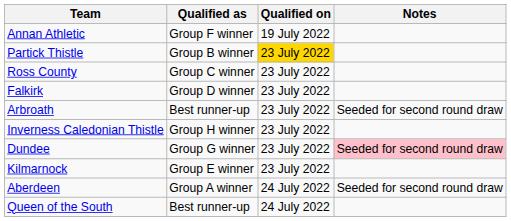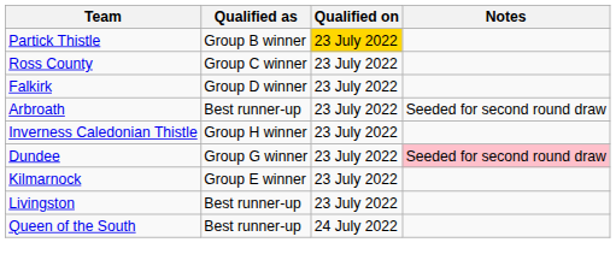 <table class="wikitable sortable" style="font-size: 95%;">
 <tr>
 <th>Team</th>
 <th>Qualified as</th>
 <th>Qualified on</th>
 <th>Notes</th>
-</tr>
-<tr>
-<td><a href='#'>Annan Athletic</a></td>
-<td>Group F winner</td>
-<td>19 July 2022</td>
-<td></td>
 </tr>
 <tr>
 <td><a href='#'>Partick Thistle</a></td>
 <td>Group B winner</td>
 <td style="background: gold;">23 July 2022</td>
 <td></td>
 </tr>
 <tr>
 <td><a href='#'>Ross County</a></td>
 <td>Group C winner</td>
 <td>23 July 2022</td>
 <td></td>
 </tr>
 <tr>
 <td><a href='#'>Falkirk</a></td>
 <td>Group D winner</td>
 <td>23 July 2022</td>
 <td></td>
 </tr>
 <tr>
 <td><a href='#'>Arbroath</a></td>
 <td>Best runner-up</td>
 <td>23 July 2022</td>
 <td>Seeded for second round draw</td>
 </tr>
 <tr>
 <td><a href='#'>Inverness Caledonian Thistle</a></td>
 <td>Group H winner</td>
 <td>23 July 2022</td>
 <td></td>
 </tr>
 <tr>
 <td><a href='#'>Dundee</a></td>
 <td>Group G winner</td>
 <td>23 July 2022</td>
 <td style="background: pink;">Seeded for second round draw</td>
 </tr>
 <tr>
 <td><a href='#'>Kilmarnock</a></td>
 <td>Group E winner</td>
 <td>23 July 2022</td>
 <td></td>
 </tr>
 <tr>
-<td><a href='#'>Aberdeen</a></td>
-<td>Group A winner</td>
-<td>24 July 2022</td>
-<td>Seeded for second round draw</td>
+<td><a href='#'>Livingston</a></td>
+<td>Best runner-up</td>
+<td>23 July 2022</td>
+<td></td>
 </tr>
 <tr>
 <td><a href='#'>Queen of the South</a></td>
 <td>Best runner-up</td>
 <td>24 July 2022</td>
 <td></td>
 </tr>
 </table>
